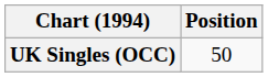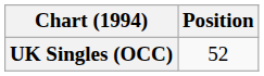 <table class="wikitable plainrowheaders" style="text-align:center">
 <tr>
 <th>Chart (1994)</th>
 <th>Position</th>
 </tr>
 <tr>
 <th scope="row">UK Singles (OCC)</th>
-<td>50</td>
+<td>52</td>
 </tr>
 </table>
